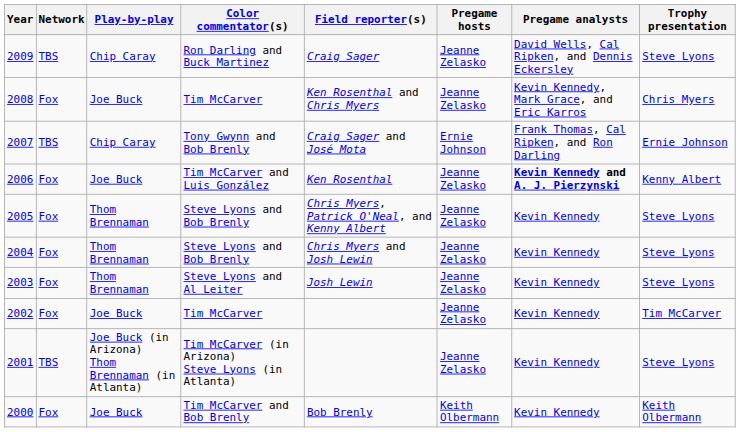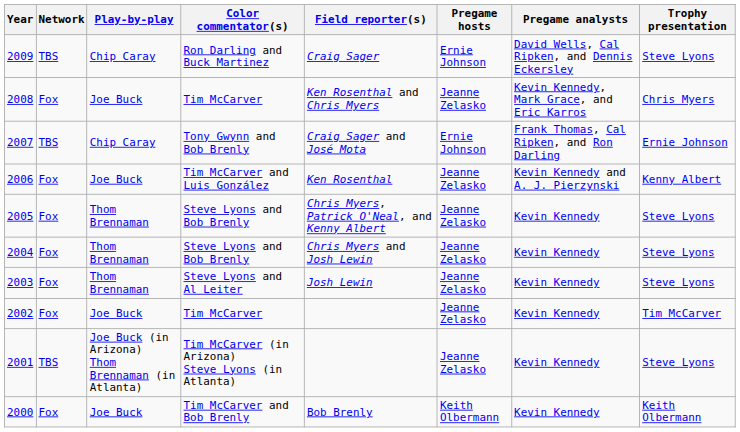 <table class="wikitable">
 <tr>
 <th>Year</th>
 <th>Network</th>
 <th><a href='#'>Play-by-play</a></th>
 <th><a href='#'>Color commentator</a>(s)</th>
 <th><a href='#'>Field reporter</a>(s)</th>
 <th>Pregame hosts</th>
 <th>Pregame analysts</th>
 <th>Trophy presentation</th>
 </tr>
 <tr>
 <td><a href='#'>2009</a></td>
 <td><a href='#'>TBS</a></td>
 <td><a href='#'>Chip Caray</a></td>
 <td><a href='#'>Ron Darling</a> and <a href='#'>Buck Martinez</a></td>
 <td><em><a href='#'>Craig Sager</a></em></td>
-<td><a href='#'>Jeanne Zelasko</a></td>
+<td><a href='#'>Ernie Johnson</a></td>
 <td><a href='#'>David Wells</a>, <a href='#'>Cal Ripken</a>, and <a href='#'>Dennis Eckersley</a></td>
 <td><a href='#'>Steve Lyons</a></td>
 </tr>
 <tr>
 <td><a href='#'>2008</a></td>
 <td><a href='#'>Fox</a></td>
 <td><a href='#'>Joe Buck</a></td>
 <td><a href='#'>Tim McCarver</a></td>
 <td><em><a href='#'>Ken Rosenthal</a></em> and <em><a href='#'>Chris Myers</a></em></td>
 <td><a href='#'>Jeanne Zelasko</a></td>
 <td><a href='#'>Kevin Kennedy</a>, <a href='#'>Mark Grace</a>, and <a href='#'>Eric Karros</a></td>
 <td><a href='#'>Chris Myers</a></td>
 </tr>
 <tr>
 <td><a href='#'>2007</a></td>
 <td><a href='#'>TBS</a></td>
 <td><a href='#'>Chip Caray</a></td>
 <td><a href='#'>Tony Gwynn</a> and <a href='#'>Bob Brenly</a></td>
 <td><em><a href='#'>Craig Sager</a></em> and <em><a href='#'>José Mota</a></em></td>
 <td><a href='#'>Ernie Johnson</a></td>
 <td><a href='#'>Frank Thomas</a>, <a href='#'>Cal Ripken</a>, and <a href='#'>Ron Darling</a></td>
 <td><a href='#'>Ernie Johnson</a></td>
 </tr>
 <tr>
 <td><a href='#'>2006</a></td>
 <td><a href='#'>Fox</a></td>
 <td><a href='#'>Joe Buck</a></td>
 <td><a href='#'>Tim McCarver</a> and <a href='#'>Luis González</a></td>
 <td><em><a href='#'>Ken Rosenthal</a></em></td>
 <td><a href='#'>Jeanne Zelasko</a></td>
-<td><strong><a href='#'>Kevin Kennedy</a> and <a href='#'>A. J. Pierzynski</a></strong></td>
+<td><a href='#'>Kevin Kennedy</a> and <a href='#'>A. J. Pierzynski</a></td>
 <td><a href='#'>Kenny Albert</a></td>
 </tr>
 <tr>
 <td><a href='#'>2005</a></td>
 <td><a href='#'>Fox</a></td>
 <td><a href='#'>Thom Brennaman</a></td>
 <td><a href='#'>Steve Lyons</a> and <a href='#'>Bob Brenly</a></td>
 <td><em><a href='#'>Chris Myers</a></em>, <em><a href='#'>Patrick O'Neal</a></em>, and <em><a href='#'>Kenny Albert</a></em></td>
 <td><a href='#'>Jeanne Zelasko</a></td>
 <td><a href='#'>Kevin Kennedy</a></td>
 <td><a href='#'>Steve Lyons</a></td>
 </tr>
 <tr>
 <td><a href='#'>2004</a></td>
 <td><a href='#'>Fox</a></td>
 <td><a href='#'>Thom Brennaman</a></td>
 <td><a href='#'>Steve Lyons</a> and <a href='#'>Bob Brenly</a></td>
 <td><em><a href='#'>Chris Myers</a></em> and <em><a href='#'>Josh Lewin</a></em></td>
 <td><a href='#'>Jeanne Zelasko</a></td>
 <td><a href='#'>Kevin Kennedy</a></td>
 <td><a href='#'>Steve Lyons</a></td>
 </tr>
 <tr>
 <td><a href='#'>2003</a></td>
 <td><a href='#'>Fox</a></td>
 <td><a href='#'>Thom Brennaman</a></td>
 <td><a href='#'>Steve Lyons</a> and <a href='#'>Al Leiter</a></td>
 <td><em><a href='#'>Josh Lewin</a></em></td>
 <td><a href='#'>Jeanne Zelasko</a></td>
 <td><a href='#'>Kevin Kennedy</a></td>
 <td><a href='#'>Steve Lyons</a></td>
 </tr>
 <tr>
 <td><a href='#'>2002</a></td>
 <td><a href='#'>Fox</a></td>
 <td><a href='#'>Joe Buck</a></td>
 <td><a href='#'>Tim McCarver</a></td>
 <td></td>
 <td><a href='#'>Jeanne Zelasko</a></td>
 <td><a href='#'>Kevin Kennedy</a></td>
 <td><a href='#'>Tim McCarver</a></td>
 </tr>
 <tr>
 <td><a href='#'>2001</a></td>
 <td><a href='#'>TBS</a></td>
 <td><a href='#'>Joe Buck</a> (in Arizona)<br><a href='#'>Thom Brennaman</a> (in Atlanta)</td>
 <td><a href='#'>Tim McCarver</a> (in Arizona)<br><a href='#'>Steve Lyons</a> (in Atlanta)</td>
 <td></td>
 <td><a href='#'>Jeanne Zelasko</a></td>
 <td><a href='#'>Kevin Kennedy</a></td>
 <td><a href='#'>Steve Lyons</a></td>
 </tr>
 <tr>
 <td><a href='#'>2000</a></td>
 <td><a href='#'>Fox</a></td>
 <td><a href='#'>Joe Buck</a></td>
 <td><a href='#'>Tim McCarver</a> and <a href='#'>Bob Brenly</a></td>
 <td><a href='#'>Bob Brenly</a></td>
 <td><a href='#'>Keith Olbermann</a></td>
 <td><a href='#'>Kevin Kennedy</a></td>
 <td><a href='#'>Keith Olbermann</a></td>
 </tr>
 </table>
